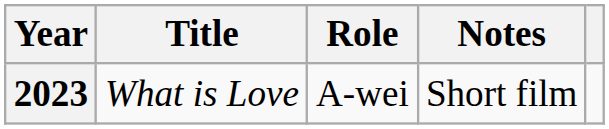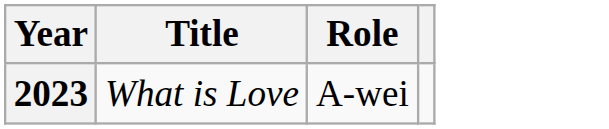 <table class="wikitable sortable plainrowheaders">
 <tr>
 <th scope="col">Year</th>
 <th scope="col">Title</th>
 <th scope="col">Role</th>
-<th scope="col" class="unsortable">Notes</th>
 <th scope="col" class="unsortable"></th>
 </tr>
 <tr>
 <th scope="row" rowspan="1">2023</th>
 <td><em>What is Love</em></td>
 <td>A-wei</td>
-<td>Short film</td>
 <td></td>
 </tr>
 </table>
